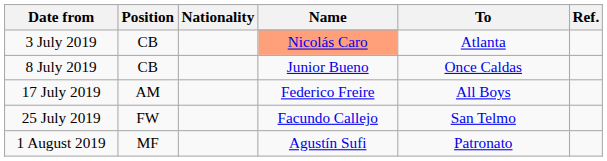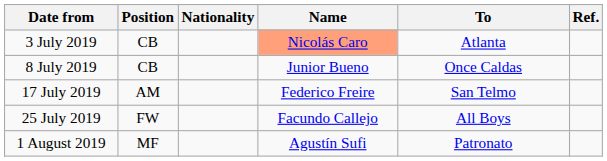 <table class="wikitable" style="text-align:center; font-size:90%; ">
 <tr>
 <th style="background:#; color:#; width:100px;">Date from</th>
 <th style="background:#; color:#; width:50px;">Position</th>
 <th style="background:#; color:#; width:50px;">Nationality</th>
 <th style="background:#; color:#; width:125px;">Name</th>
 <th style="background:#; color:#; width:155px;">To</th>
 <th style="background:#; color:#; width:25px;">Ref.</th>
 </tr>
 <tr>
 <td>3 July 2019</td>
 <td>CB</td>
 <td></td>
 <td style="background: lightsalmon;"><a href='#'>Nicolás Caro</a></td>
 <td> <a href='#'>Atlanta</a></td>
 <td></td>
 </tr>
 <tr>
 <td>8 July 2019</td>
 <td>CB</td>
 <td></td>
 <td><a href='#'>Junior Bueno</a></td>
 <td> <a href='#'>Once Caldas</a></td>
 <td></td>
 </tr>
 <tr>
 <td>17 July 2019</td>
 <td>AM</td>
 <td></td>
 <td><a href='#'>Federico Freire</a></td>
-<td> <a href='#'>All Boys</a></td>
+<td> <a href='#'>San Telmo</a></td>
 <td></td>
 </tr>
 <tr>
 <td>25 July 2019</td>
 <td>FW</td>
 <td></td>
 <td><a href='#'>Facundo Callejo</a></td>
-<td> <a href='#'>San Telmo</a></td>
+<td> <a href='#'>All Boys</a></td>
 <td></td>
 </tr>
 <tr>
 <td>1 August 2019</td>
 <td>MF</td>
 <td></td>
 <td><a href='#'>Agustín Sufi</a></td>
 <td> <a href='#'>Patronato</a></td>
 <td></td>
 </tr>
 </table>
